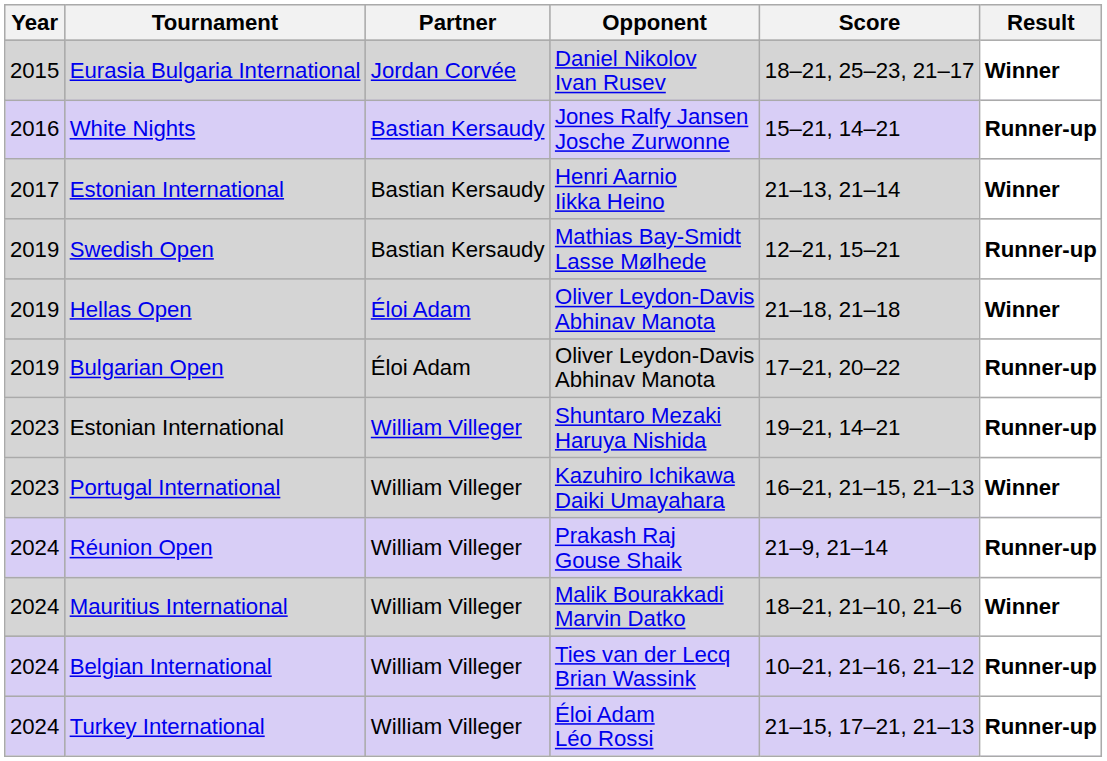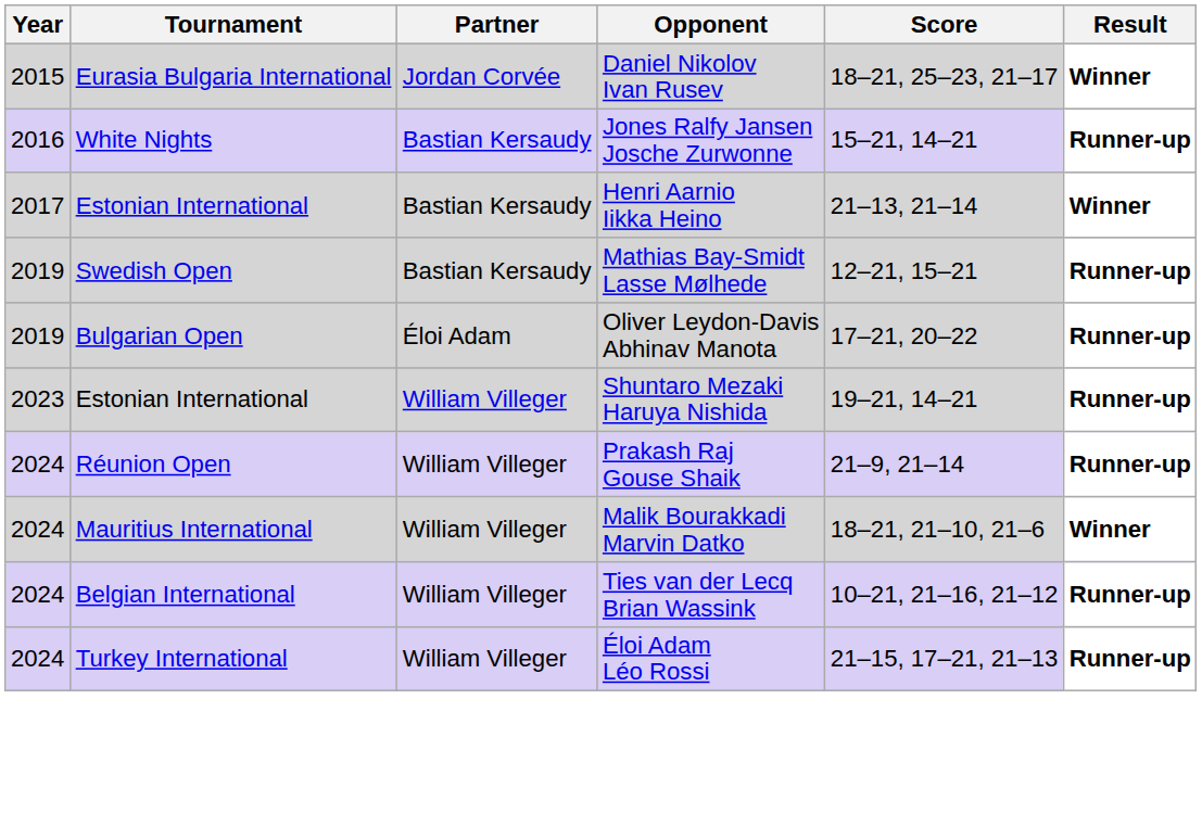 <table class="sortable wikitable" style="font-size: 90%;">
 <tr>
 <th>Year</th>
 <th>Tournament</th>
 <th>Partner</th>
 <th>Opponent</th>
 <th>Score</th>
 <th>Result</th>
 </tr>
 <tr style="background:#D5D5D5">
 <td align="center">2015</td>
 <td align="left"><a href='#'>Eurasia Bulgaria International</a></td>
 <td align="left"> <a href='#'>Jordan Corvée</a></td>
 <td align="left"> <a href='#'>Daniel Nikolov</a><br> <a href='#'>Ivan Rusev</a></td>
 <td align="left">18–21, 25–23, 21–17</td>
 <td style="text-align:left; background:white"> <strong>Winner</strong></td>
 </tr>
 <tr style="background:#D8CEF6">
 <td align="center">2016</td>
 <td align="left"><a href='#'>White Nights</a></td>
 <td align="left"> <a href='#'>Bastian Kersaudy</a></td>
 <td align="left"> <a href='#'>Jones Ralfy Jansen</a><br> <a href='#'>Josche Zurwonne</a></td>
 <td align="left">15–21, 14–21</td>
 <td style="text-align:left; background:white"> <strong>Runner-up</strong></td>
 </tr>
 <tr style="background:#D5D5D5">
 <td align="center">2017</td>
 <td align="left"><a href='#'>Estonian International</a></td>
 <td align="left"> Bastian Kersaudy</td>
 <td align="left"> <a href='#'>Henri Aarnio</a><br> <a href='#'>Iikka Heino</a></td>
 <td align="left">21–13, 21–14</td>
 <td style="text-align:left; background:white"> <strong>Winner</strong></td>
 </tr>
 <tr style="background:#D5D5D5">
 <td align="center">2019</td>
 <td align="left"><a href='#'>Swedish Open</a></td>
 <td align="left"> Bastian Kersaudy</td>
 <td align="left"> <a href='#'>Mathias Bay-Smidt</a><br> <a href='#'>Lasse Mølhede</a></td>
 <td align="left">12–21, 15–21</td>
 <td style="text-align:left; background:white"> <strong>Runner-up</strong></td>
 </tr>
 <tr style="background:#D5D5D5">
 <td align="center">2019</td>
-<td align="left"><a href='#'>Hellas Open</a></td>
-<td align="left"> <a href='#'>Éloi Adam</a></td>
-<td align="left"> <a href='#'>Oliver Leydon-Davis</a><br> <a href='#'>Abhinav Manota</a></td>
-<td align="left">21–18, 21–18</td>
-<td style="text-align:left; background:white"> <strong>Winner</strong></td>
-</tr>
-<tr style="background:#D5D5D5">
-<td align="center">2019</td>
 <td align="left"><a href='#'>Bulgarian Open</a></td>
 <td align="left"> Éloi Adam</td>
 <td align="left"> Oliver Leydon-Davis<br> Abhinav Manota</td>
 <td align="left">17–21, 20–22</td>
 <td style="text-align:left; background:white"> <strong>Runner-up</strong></td>
 </tr>
 <tr style="background:#D5D5D5">
 <td align="center">2023</td>
 <td align="left">Estonian International</td>
 <td align="left"> <a href='#'>William Villeger</a></td>
 <td align="left"> <a href='#'>Shuntaro Mezaki</a><br> <a href='#'>Haruya Nishida</a></td>
 <td align="left">19–21, 14–21</td>
 <td style="text-align:left; background:white"> <strong>Runner-up</strong></td>
-</tr>
-<tr style="background:#D5D5D5">
-<td align="center">2023</td>
-<td align="left"><a href='#'>Portugal International</a></td>
-<td align="left"> William Villeger</td>
-<td align="left"> <a href='#'>Kazuhiro Ichikawa</a><br> <a href='#'>Daiki Umayahara</a></td>
-<td align="left">16–21, 21–15, 21–13</td>
-<td style="text-align:left; background:white"> <strong>Winner</strong></td>
 </tr>
 <tr style="background:#D8CEF6">
 <td align="center">2024</td>
 <td align="left"><a href='#'>Réunion Open</a></td>
 <td align="left"> William Villeger</td>
 <td align="left"> <a href='#'>Prakash Raj</a><br> <a href='#'>Gouse Shaik</a></td>
 <td align="left">21–9, 21–14</td>
 <td style="text-align:left; background:white"> <strong>Runner-up</strong></td>
 </tr>
 <tr style="background:#D5D5D5">
 <td align="center">2024</td>
 <td align="left"><a href='#'>Mauritius International</a></td>
 <td align="left"> William Villeger</td>
 <td align="left"> <a href='#'>Malik Bourakkadi</a><br> <a href='#'>Marvin Datko</a></td>
 <td align="left">18–21, 21–10, 21–6</td>
 <td style="text-align:left; background:white"> <strong>Winner</strong></td>
 </tr>
 <tr style="background:#D8CEF6">
 <td align="center">2024</td>
 <td align="left"><a href='#'>Belgian International</a></td>
 <td align="left"> William Villeger</td>
 <td align="left"> <a href='#'>Ties van der Lecq</a><br> <a href='#'>Brian Wassink</a></td>
 <td align="left">10–21, 21–16, 21–12</td>
 <td style="text-align:left; background:white"> <strong>Runner-up</strong></td>
 </tr>
 <tr style="background:#D8CEF6">
 <td align="center">2024</td>
 <td align="left"><a href='#'>Turkey International</a></td>
 <td align="left"> William Villeger</td>
 <td align="left"> <a href='#'>Éloi Adam</a><br> <a href='#'>Léo Rossi</a></td>
 <td align="left">21–15, 17–21, 21–13</td>
 <td style="text-align:left; background:white"> <strong>Runner-up</strong></td>
 </tr>
 </table>
